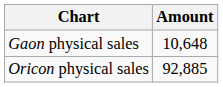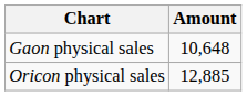 <table class="wikitable">
 <tr>
 <th>Chart</th>
 <th>Amount</th>
 </tr>
 <tr>
 <td><em>Gaon</em> physical sales</td>
 <td align="center">10,648</td>
 </tr>
 <tr>
 <td><em>Oricon</em> physical sales</td>
-<td align="center">92,885</td>
+<td align="center">12,885</td>
 </tr>
 </table>
